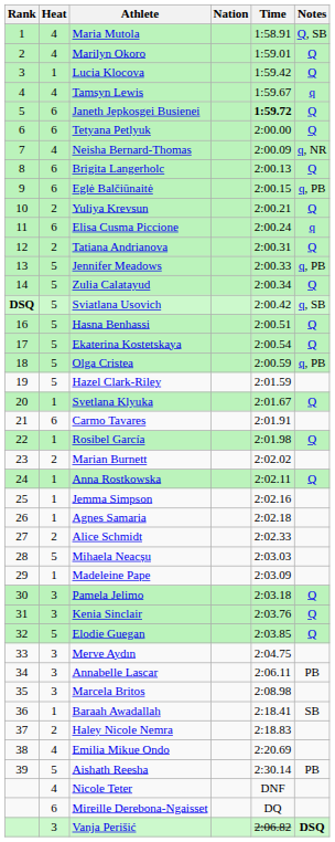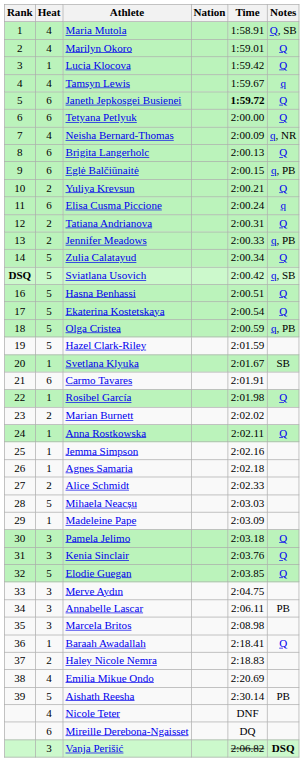 <table class="wikitable sortable" style="text-align:center">
 <tr>
 <th>Rank</th>
 <th>Heat</th>
 <th>Athlete</th>
 <th>Nation</th>
 <th>Time</th>
 <th>Notes</th>
 </tr>
 <tr bgcolor=bbf3bb>
 <td>1</td>
 <td>4</td>
 <td align=left><a href='#'>Maria Mutola</a></td>
 <td align=left></td>
 <td>1:58.91</td>
 <td><a href='#'>Q</a>, SB</td>
 </tr>
 <tr bgcolor=bbf3bb>
 <td>2</td>
 <td>4</td>
 <td align=left><a href='#'>Marilyn Okoro</a></td>
 <td align=left></td>
 <td>1:59.01</td>
 <td><a href='#'>Q</a></td>
 </tr>
 <tr bgcolor=bbf3bb>
 <td>3</td>
 <td>1</td>
 <td align=left><a href='#'>Lucia Klocova</a></td>
 <td align=left></td>
 <td>1:59.42</td>
 <td><a href='#'>Q</a></td>
 </tr>
 <tr bgcolor=bbf3bb>
 <td>4</td>
 <td>4</td>
 <td align=left><a href='#'>Tamsyn Lewis</a></td>
 <td align=left></td>
 <td>1:59.67</td>
 <td><a href='#'>q</a></td>
 </tr>
 <tr bgcolor=bbf3bb>
 <td>5</td>
 <td>6</td>
 <td align=left><a href='#'>Janeth Jepkosgei Busienei</a></td>
 <td align=left></td>
 <td><strong>1:59.72</strong></td>
 <td><a href='#'>Q</a></td>
 </tr>
 <tr bgcolor=bbf3bb>
 <td>6</td>
 <td>6</td>
 <td align=left><a href='#'>Tetyana Petlyuk</a></td>
 <td align=left></td>
 <td>2:00.00</td>
 <td><a href='#'>Q</a></td>
 </tr>
 <tr bgcolor=bbf3bb>
 <td>7</td>
 <td>4</td>
 <td align=left><a href='#'>Neisha Bernard-Thomas</a></td>
 <td align=left></td>
 <td>2:00.09</td>
 <td><a href='#'>q</a>, NR</td>
 </tr>
 <tr bgcolor=bbf3bb>
 <td>8</td>
 <td>6</td>
 <td align=left><a href='#'>Brigita Langerholc</a></td>
 <td align=left></td>
 <td>2:00.13</td>
 <td><a href='#'>Q</a></td>
 </tr>
 <tr bgcolor=bbf3bb>
 <td>9</td>
 <td>6</td>
 <td align=left><a href='#'>Eglė Balčiūnaitė</a></td>
 <td align=left></td>
 <td>2:00.15</td>
 <td><a href='#'>q</a>, PB</td>
 </tr>
 <tr bgcolor=bbf3bb>
 <td>10</td>
 <td>2</td>
 <td align=left><a href='#'>Yuliya Krevsun</a></td>
 <td align=left></td>
 <td>2:00.21</td>
 <td><a href='#'>Q</a></td>
 </tr>
 <tr bgcolor=bbf3bb>
 <td>11</td>
 <td>6</td>
 <td align=left><a href='#'>Elisa Cusma Piccione</a></td>
 <td align=left></td>
 <td>2:00.24</td>
 <td><a href='#'>q</a></td>
 </tr>
 <tr bgcolor=bbf3bb>
 <td>12</td>
 <td>2</td>
 <td align=left><a href='#'>Tatiana Andrianova</a></td>
 <td align=left></td>
 <td>2:00.31</td>
 <td><a href='#'>Q</a></td>
 </tr>
 <tr bgcolor=bbf3bb>
 <td>13</td>
-<td>5</td>
+<td>2</td>
 <td align=left><a href='#'>Jennifer Meadows</a></td>
 <td align=left></td>
 <td>2:00.33</td>
 <td><a href='#'>q</a>, PB</td>
 </tr>
 <tr bgcolor=bbf3bb>
 <td>14</td>
 <td>5</td>
 <td align=left><a href='#'>Zulia Calatayud</a></td>
 <td align=left></td>
 <td>2:00.34</td>
 <td><a href='#'>Q</a></td>
 </tr>
 <tr bgcolor=ccf9cc>
 <td><strong>DSQ</strong></td>
 <td>5</td>
 <td align=left><a href='#'>Sviatlana Usovich</a></td>
 <td align=left></td>
 <td>2:00.42</td>
 <td><a href='#'>q</a>, SB</td>
 </tr>
 <tr bgcolor=bbf3bb>
 <td>16</td>
 <td>5</td>
 <td align=left><a href='#'>Hasna Benhassi</a></td>
 <td align=left></td>
 <td>2:00.51</td>
 <td><a href='#'>Q</a></td>
 </tr>
 <tr bgcolor=bbf3bb>
 <td>17</td>
 <td>5</td>
 <td align=left><a href='#'>Ekaterina Kostetskaya</a></td>
 <td align=left></td>
 <td>2:00.54</td>
 <td><a href='#'>Q</a></td>
 </tr>
 <tr bgcolor=bbf3bb>
 <td>18</td>
 <td>5</td>
 <td align=left><a href='#'>Olga Cristea</a></td>
 <td align=left></td>
 <td>2:00.59</td>
 <td><a href='#'>q</a>, PB</td>
 </tr>
 <tr>
 <td>19</td>
 <td>5</td>
 <td align=left><a href='#'>Hazel Clark-Riley</a></td>
 <td align=left></td>
 <td>2:01.59</td>
 <td></td>
 </tr>
 <tr bgcolor=bbf3bb>
 <td>20</td>
 <td>1</td>
 <td align=left><a href='#'>Svetlana Klyuka</a></td>
 <td align=left></td>
 <td>2:01.67</td>
-<td><a href='#'>Q</a></td>
+<td>SB</td>
 </tr>
 <tr>
 <td>21</td>
 <td>6</td>
 <td align=left><a href='#'>Carmo Tavares</a></td>
 <td align=left></td>
 <td>2:01.91</td>
 <td></td>
 </tr>
 <tr bgcolor=bbf3bb>
 <td>22</td>
 <td>1</td>
 <td align=left><a href='#'>Rosibel García</a></td>
 <td align=left></td>
 <td>2:01.98</td>
 <td><a href='#'>Q</a></td>
 </tr>
 <tr>
 <td>23</td>
 <td>2</td>
 <td align=left><a href='#'>Marian Burnett</a></td>
 <td align=left></td>
 <td>2:02.02</td>
 <td></td>
 </tr>
 <tr bgcolor=bbf3bb>
 <td>24</td>
 <td>1</td>
 <td align=left><a href='#'>Anna Rostkowska</a></td>
 <td align=left></td>
 <td>2:02.11</td>
 <td><a href='#'>Q</a></td>
 </tr>
 <tr>
 <td>25</td>
 <td>1</td>
 <td align=left><a href='#'>Jemma Simpson</a></td>
 <td align=left></td>
 <td>2:02.16</td>
 <td></td>
 </tr>
 <tr>
 <td>26</td>
 <td>1</td>
 <td align=left><a href='#'>Agnes Samaria</a></td>
 <td align=left></td>
 <td>2:02.18</td>
 <td></td>
 </tr>
 <tr>
 <td>27</td>
 <td>2</td>
 <td align=left><a href='#'>Alice Schmidt</a></td>
 <td align=left></td>
 <td>2:02.33</td>
 <td></td>
 </tr>
 <tr>
 <td>28</td>
 <td>5</td>
 <td align=left><a href='#'>Mihaela Neacșu</a></td>
 <td align=left></td>
 <td>2:03.03</td>
 <td></td>
 </tr>
 <tr>
 <td>29</td>
 <td>1</td>
 <td align=left><a href='#'>Madeleine Pape</a></td>
 <td align=left></td>
 <td>2:03.09</td>
 <td></td>
 </tr>
 <tr bgcolor=bbf3bb>
 <td>30</td>
 <td>3</td>
 <td align=left><a href='#'>Pamela Jelimo</a></td>
 <td align=left></td>
 <td>2:03.18</td>
 <td><a href='#'>Q</a></td>
 </tr>
 <tr bgcolor=bbf3bb>
 <td>31</td>
 <td>3</td>
 <td align=left><a href='#'>Kenia Sinclair</a></td>
 <td align=left></td>
 <td>2:03.76</td>
 <td><a href='#'>Q</a></td>
 </tr>
 <tr bgcolor=bbf3bb>
 <td>32</td>
 <td>5</td>
 <td align=left><a href='#'>Elodie Guegan</a></td>
 <td align=left></td>
 <td>2:03.85</td>
 <td><a href='#'>Q</a></td>
 </tr>
 <tr>
 <td>33</td>
 <td>3</td>
 <td align=left><a href='#'>Merve Aydın</a></td>
 <td align=left></td>
 <td>2:04.75</td>
 <td></td>
 </tr>
 <tr>
 <td>34</td>
 <td>3</td>
 <td align=left><a href='#'>Annabelle Lascar</a></td>
 <td align=left></td>
 <td>2:06.11</td>
 <td>PB</td>
 </tr>
 <tr>
 <td>35</td>
 <td>3</td>
 <td align=left><a href='#'>Marcela Britos</a></td>
 <td align=left></td>
 <td>2:08.98</td>
 <td></td>
 </tr>
 <tr>
 <td>36</td>
 <td>1</td>
 <td align=left><a href='#'>Baraah Awadallah</a></td>
 <td align=left></td>
 <td>2:18.41</td>
-<td>SB</td>
+<td><a href='#'>Q</a></td>
 </tr>
 <tr>
 <td>37</td>
 <td>2</td>
 <td align=left><a href='#'>Haley Nicole Nemra</a></td>
 <td align=left></td>
 <td>2:18.83</td>
 <td></td>
 </tr>
 <tr>
 <td>38</td>
 <td>4</td>
 <td align=left><a href='#'>Emilia Mikue Ondo</a></td>
 <td align=left></td>
 <td>2:20.69</td>
 <td></td>
 </tr>
 <tr>
 <td>39</td>
 <td>5</td>
 <td align=left><a href='#'>Aishath Reesha</a></td>
 <td align=left></td>
 <td>2:30.14</td>
 <td>PB</td>
 </tr>
 <tr>
 <td></td>
 <td>4</td>
 <td align=left><a href='#'>Nicole Teter</a></td>
 <td align=left></td>
 <td>DNF</td>
 <td></td>
 </tr>
 <tr>
 <td></td>
 <td>6</td>
 <td align=left><a href='#'>Mireille Derebona-Ngaisset</a></td>
 <td align=left></td>
 <td>DQ</td>
 <td></td>
 </tr>
 <tr bgcolor=ccf9cc>
 <td></td>
 <td>3</td>
 <td align=left><a href='#'>Vanja Perišić</a></td>
 <td align=left></td>
 <td><s>2:06.82</s></td>
 <td><strong>DSQ</strong></td>
 </tr>
 </table>
